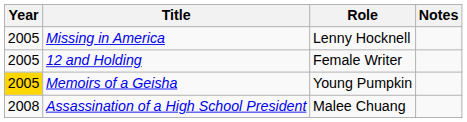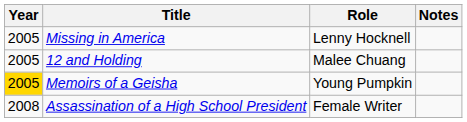 <table class="wikitable">
 <tr>
 <th>Year</th>
 <th>Title</th>
 <th>Role</th>
 <th>Notes</th>
 </tr>
 <tr>
 <td>2005</td>
 <td><em><a href='#'>Missing in America</a></em></td>
 <td>Lenny Hocknell</td>
 <td></td>
 </tr>
 <tr>
 <td>2005</td>
 <td><em><a href='#'>12 and Holding</a></em></td>
-<td>Female Writer</td>
+<td>Malee Chuang</td>
 <td></td>
 </tr>
 <tr>
 <td style="background: gold;">2005</td>
 <td><em><a href='#'>Memoirs of a Geisha</a></em></td>
 <td>Young Pumpkin</td>
 <td></td>
 </tr>
 <tr>
 <td>2008</td>
 <td><em><a href='#'>Assassination of a High School President</a></em></td>
-<td>Malee Chuang</td>
+<td>Female Writer</td>
 <td></td>
 </tr>
 </table>
